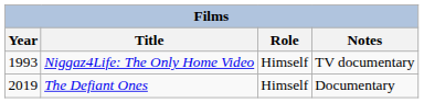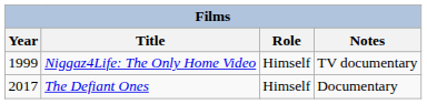 <table class="wikitable">
 <tr style="background:#ccc; text-align:center;">
 <th colspan="4" style="background: LightSteelBlue;">Films</th>
 </tr>
 <tr style="background:#ccc; text-align:center;">
 <th>Year</th>
 <th>Title</th>
 <th>Role</th>
 <th>Notes</th>
 </tr>
 <tr>
-<td>1993</td>
+<td>1999</td>
 <td><em><a href='#'>Niggaz4Life: The Only Home Video</a></em></td>
 <td>Himself</td>
 <td>TV documentary</td>
 </tr>
 <tr>
-<td>2019</td>
+<td>2017</td>
 <td><em><a href='#'>The Defiant Ones</a></em></td>
 <td>Himself</td>
 <td>Documentary</td>
 </tr>
 </table>
